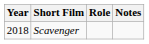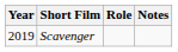 <table class="wikitable sortable">
 <tr>
 <th>Year</th>
 <th>Short Film</th>
 <th>Role</th>
 <th>Notes</th>
 </tr>
 <tr>
-<td>2018</td>
+<td>2019</td>
 <td><em>Scavenger</em></td>
 <td></td>
 <td></td>
 </tr>
 </table>
